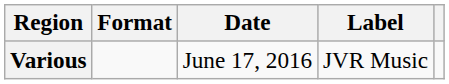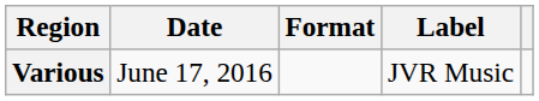 <table class="wikitable plainrowheaders">
 <tr>
 <th>Region</th>
+<th>Date</th>
 <th>Format</th>
-<th>Date</th>
 <th>Label</th>
 <th></th>
 </tr>
 <tr>
 <th scope="row">Various</th>
+<td>June 17, 2016</td>
 <td></td>
-<td>June 17, 2016</td>
 <td>JVR Music</td>
 <td align="center"></td>
 </tr>
 </table>
